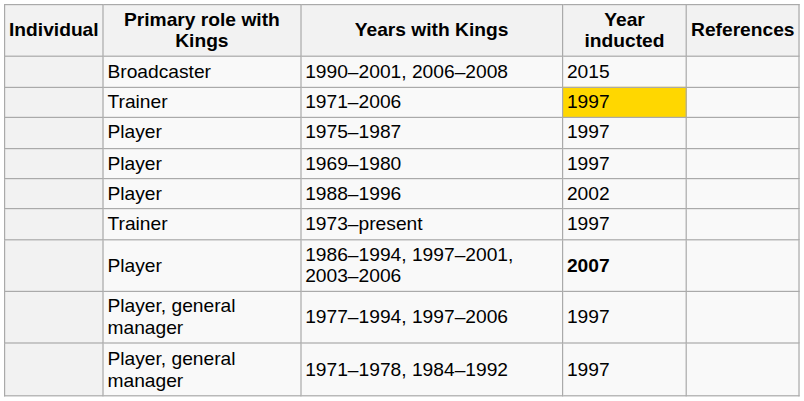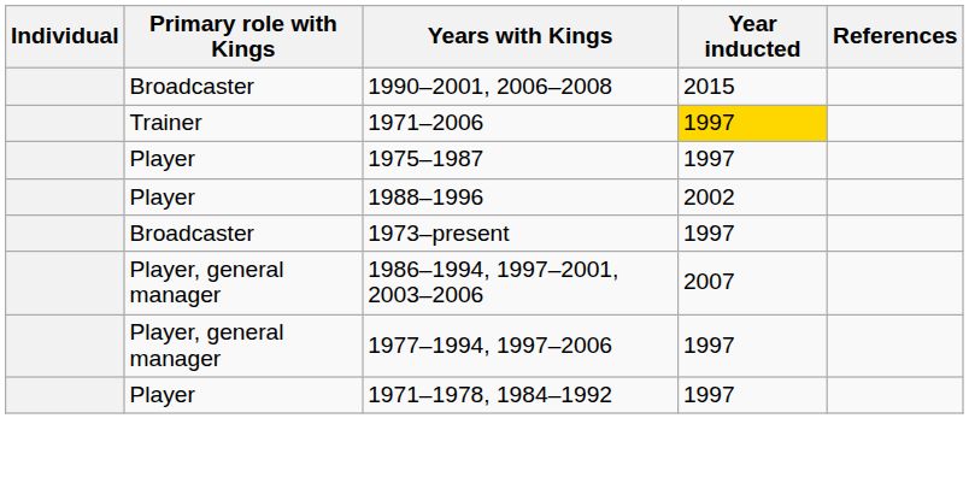 <table class="wikitable sortable" width="75%">
 <tr>
 <th scope="col">Individual</th>
 <th scope="col">Primary role with Kings</th>
 <th scope="col">Years with Kings</th>
 <th scope="col">Year inducted</th>
 <th scope="col" class="unsortable">References</th>
 </tr>
 <tr>
 <th scope="row"></th>
 <td>Broadcaster</td>
 <td>1990–2001, 2006–2008</td>
 <td>2015</td>
 <td></td>
 </tr>
 <tr>
 <th scope="row"></th>
 <td>Trainer</td>
 <td>1971–2006</td>
 <td style="background: gold;">1997</td>
 <td></td>
 </tr>
 <tr>
 <th scope="row"></th>
 <td>Player</td>
 <td>1975–1987</td>
 <td>1997</td>
 <td></td>
 </tr>
 <tr>
 <th scope="row"></th>
 <td>Player</td>
-<td>1969–1980</td>
-<td>1997</td>
-<td></td>
-</tr>
-<tr>
-<th scope="row"></th>
-<td>Player</td>
 <td>1988–1996</td>
 <td>2002</td>
 <td></td>
 </tr>
 <tr>
 <th scope="row"></th>
-<td>Trainer</td>
+<td>Broadcaster</td>
 <td>1973–present</td>
 <td>1997</td>
 <td></td>
 </tr>
 <tr>
 <th scope="row"></th>
-<td>Player</td>
+<td>Player, general manager</td>
 <td>1986–1994, 1997–2001, 2003–2006</td>
-<td><strong>2007</strong></td>
+<td>2007</td>
 <td></td>
 </tr>
 <tr>
 <th scope="row"></th>
 <td>Player, general manager</td>
 <td>1977–1994, 1997–2006</td>
 <td>1997</td>
 <td></td>
 </tr>
 <tr>
 <th scope="row"></th>
-<td>Player, general manager</td>
+<td>Player</td>
 <td>1971–1978, 1984–1992</td>
 <td>1997</td>
 <td></td>
 </tr>
 </table>
